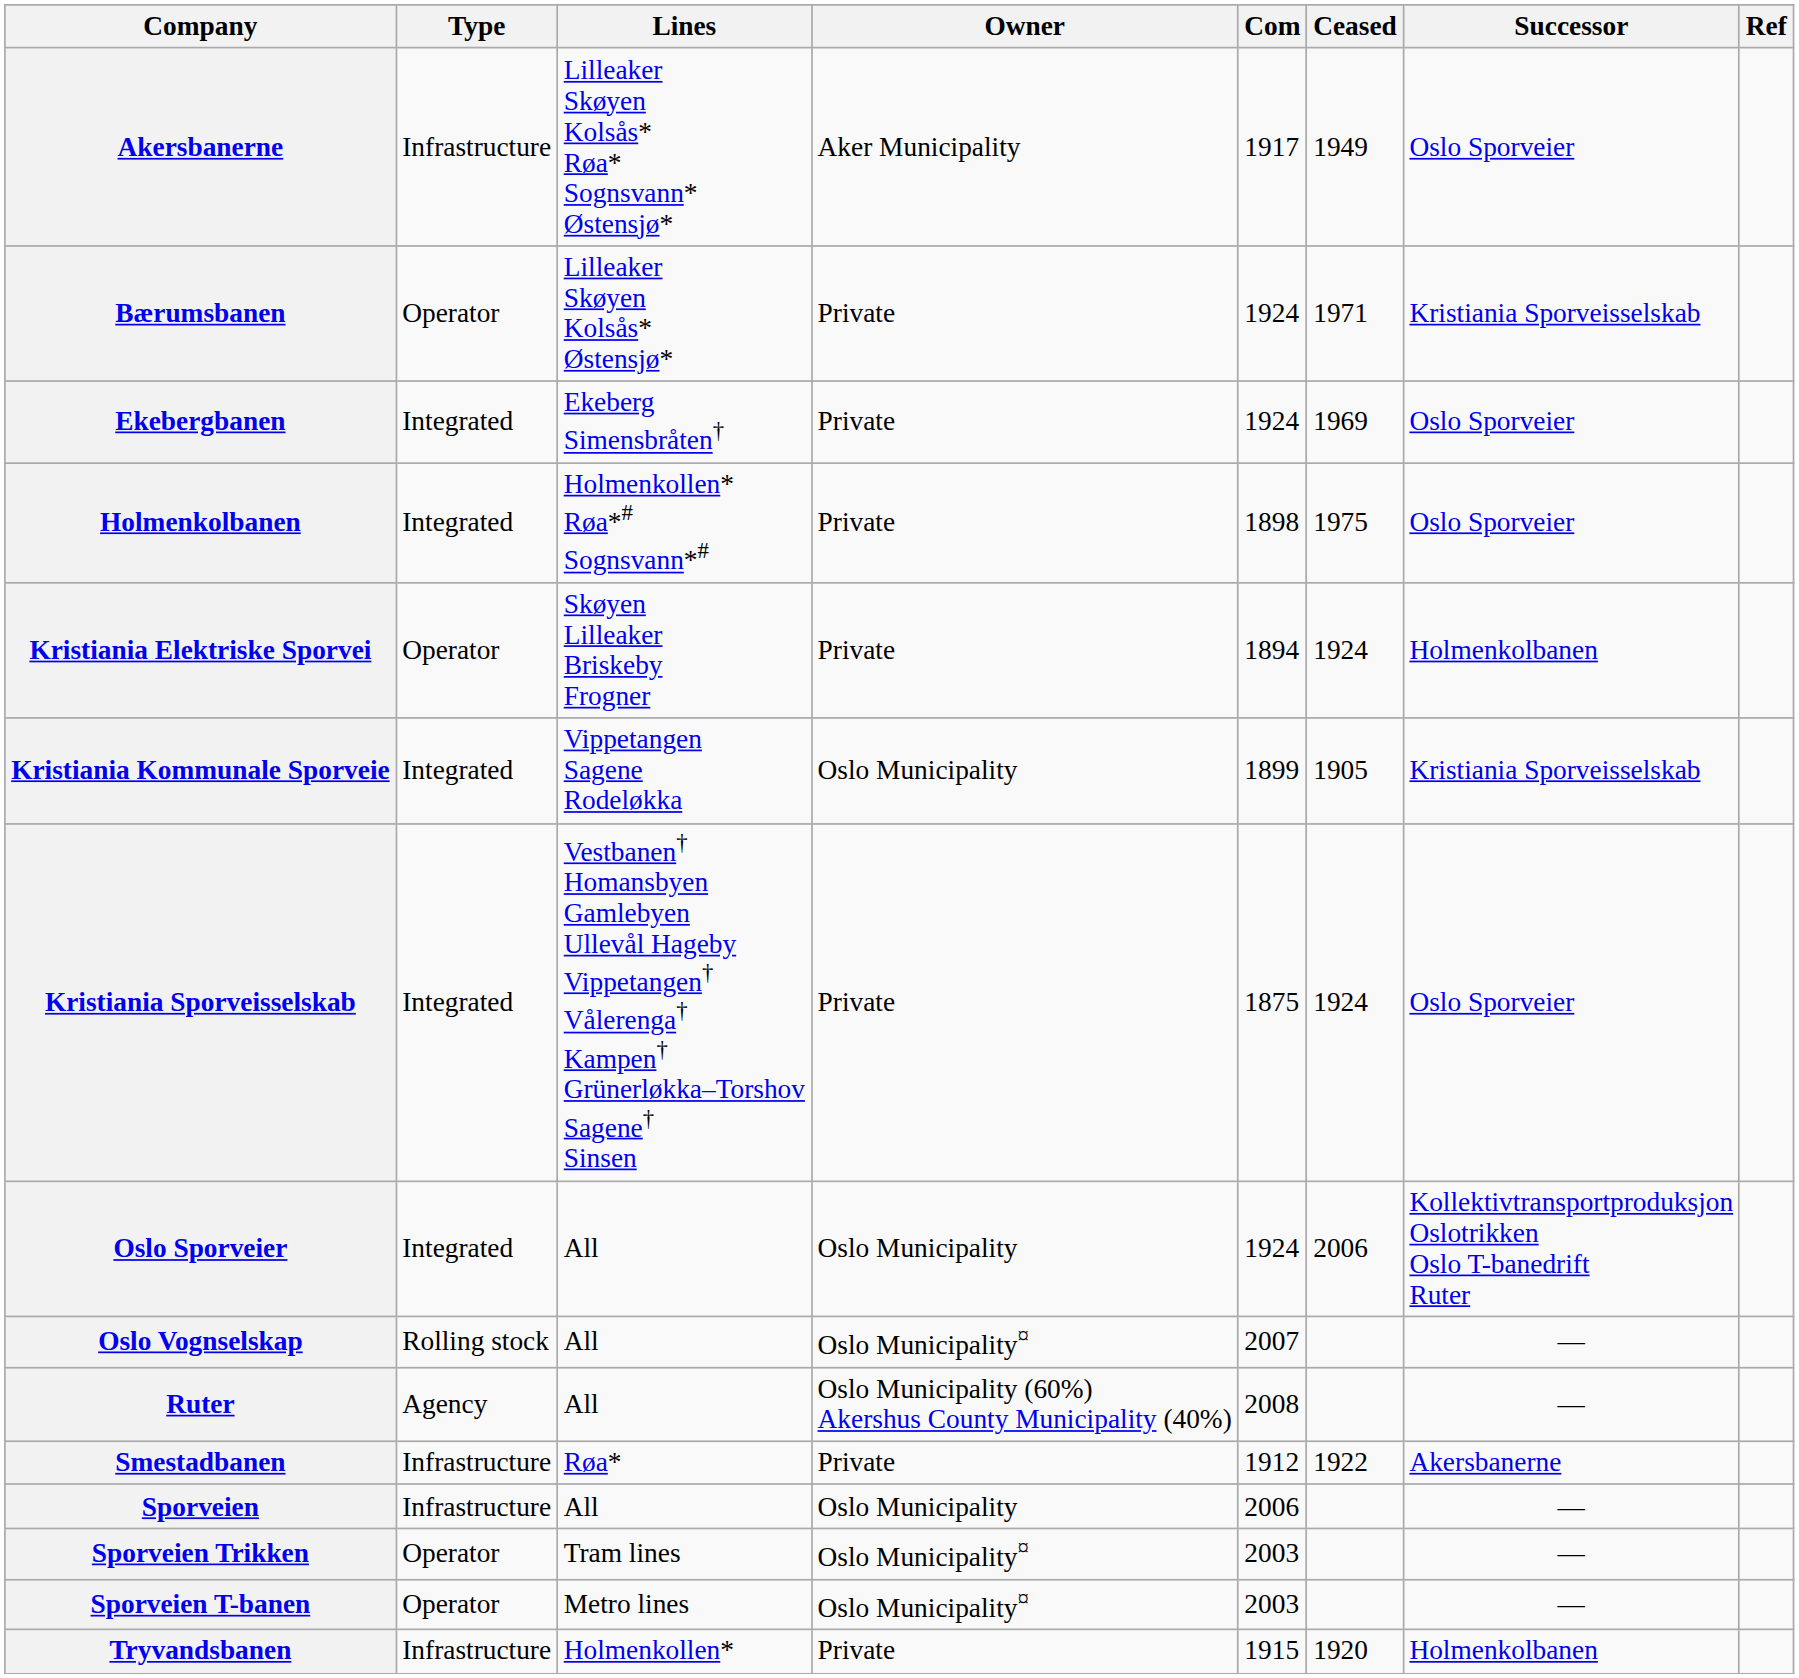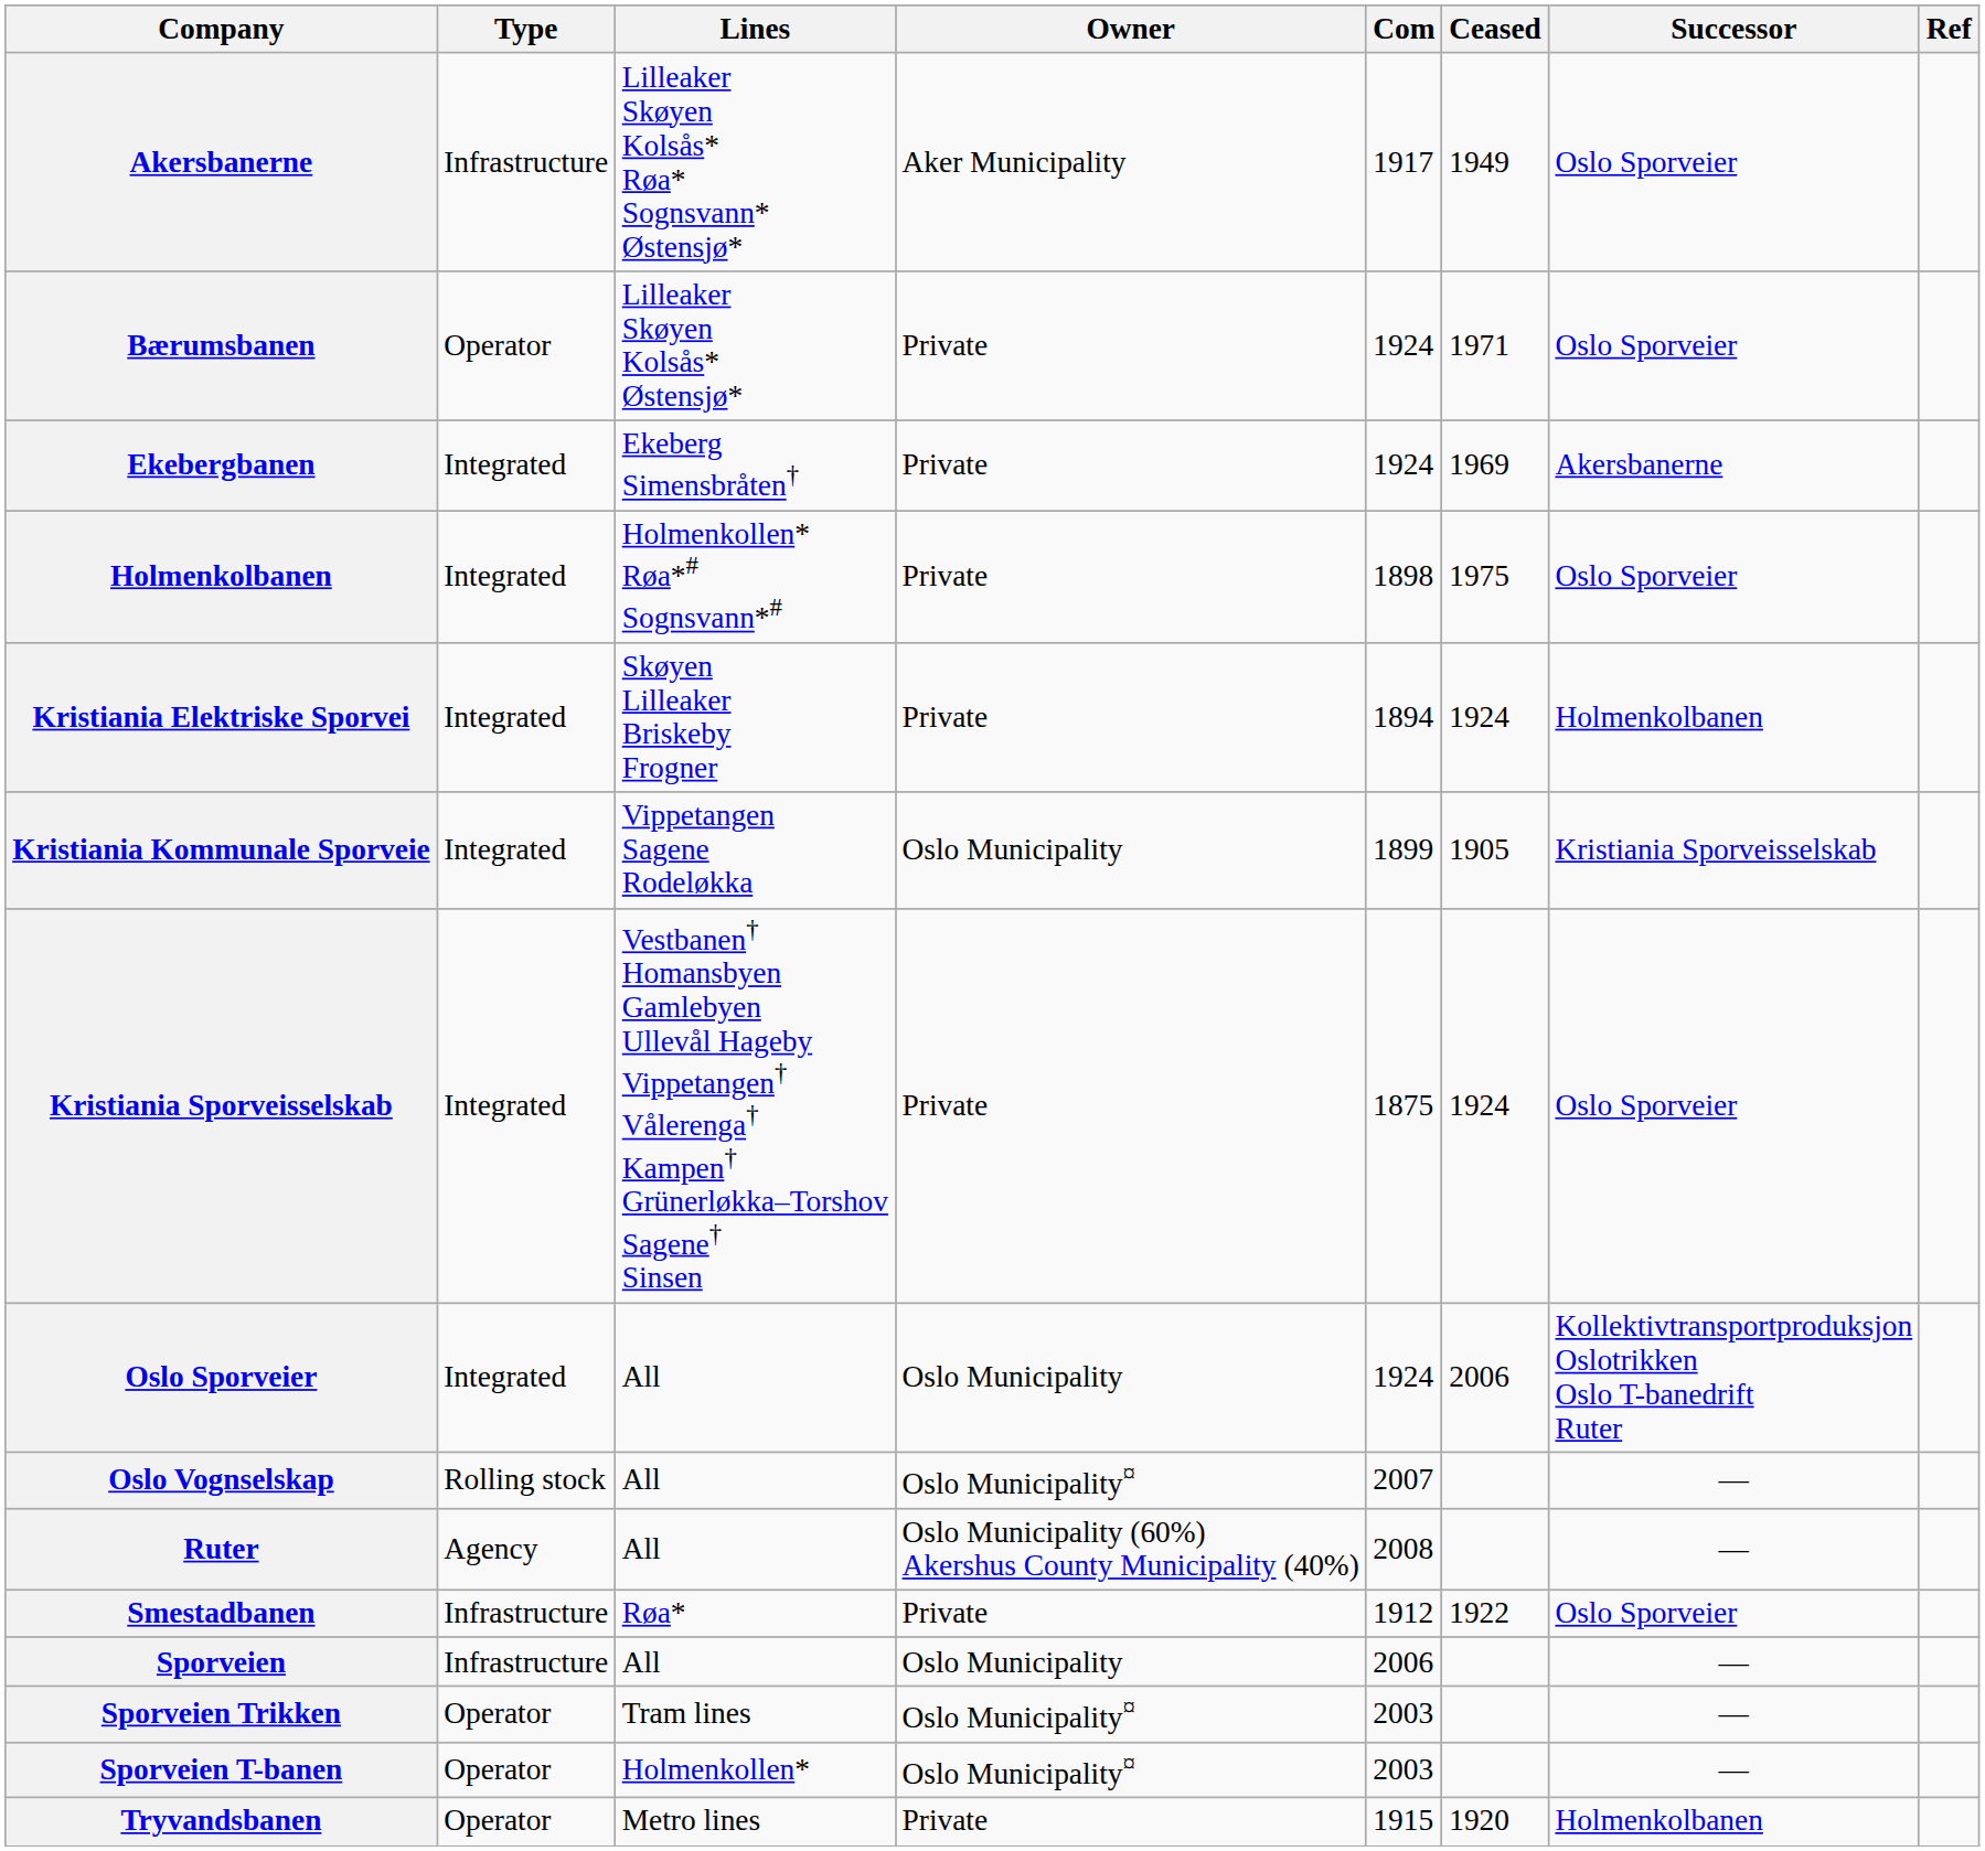 <table class="wikitable plainrowheaders sortable">
 <tr>
 <th scope=col>Company</th>
 <th scope=col>Type</th>
 <th scope=col class=unsortable>Lines</th>
 <th scope=col>Owner</th>
 <th scope=col>Com</th>
 <th scope=col>Ceased</th>
 <th scope=col>Successor</th>
 <th scope=col class=unsortable>Ref</th>
 </tr>
 <tr>
 <th scope=row><a href='#'>Akersbanerne</a></th>
 <td>Infrastructure</td>
 <td><a href='#'>Lilleaker</a><br><a href='#'>Skøyen</a><br><a href='#'>Kolsås</a>*<br><a href='#'>Røa</a>*<br><a href='#'>Sognsvann</a>*<br><a href='#'>Østensjø</a>*</td>
 <td>Aker Municipality</td>
 <td>1917</td>
 <td>1949</td>
 <td><a href='#'>Oslo Sporveier</a></td>
 <td align=center><br></td>
 </tr>
 <tr>
 <th scope=row><a href='#'>Bærumsbanen</a></th>
 <td>Operator</td>
 <td><a href='#'>Lilleaker</a><br><a href='#'>Skøyen</a><br><a href='#'>Kolsås</a>*<br><a href='#'>Østensjø</a>*</td>
 <td>Private</td>
 <td>1924</td>
 <td>1971</td>
-<td><a href='#'>Kristiania Sporveisselskab</a></td>
+<td><a href='#'>Oslo Sporveier</a></td>
 <td align=center></td>
 </tr>
 <tr>
 <th scope=row><a href='#'>Ekebergbanen</a></th>
 <td>Integrated</td>
 <td><a href='#'>Ekeberg</a><br><a href='#'>Simensbråten</a><sup>†</sup></td>
 <td>Private</td>
 <td>1924</td>
 <td>1969</td>
-<td><a href='#'>Oslo Sporveier</a></td>
+<td><a href='#'>Akersbanerne</a></td>
 <td align=center></td>
 </tr>
 <tr>
 <th scope=row><a href='#'>Holmenkolbanen</a></th>
 <td>Integrated</td>
 <td><a href='#'>Holmenkollen</a>*<br><a href='#'>Røa</a>*<sup>#</sup><br><a href='#'>Sognsvann</a>*<sup>#</sup></td>
 <td>Private</td>
 <td>1898</td>
 <td>1975</td>
 <td><a href='#'>Oslo Sporveier</a></td>
 <td align=center></td>
 </tr>
 <tr>
 <th scope=row><a href='#'>Kristiania Elektriske Sporvei</a></th>
-<td>Operator</td>
+<td>Integrated</td>
 <td><a href='#'>Skøyen</a><br><a href='#'>Lilleaker</a><br><a href='#'>Briskeby</a><br><a href='#'>Frogner</a></td>
 <td>Private</td>
 <td>1894</td>
 <td>1924</td>
 <td><a href='#'>Holmenkolbanen</a></td>
 <td align=center></td>
 </tr>
 <tr>
 <th scope=row><a href='#'>Kristiania Kommunale Sporveie</a></th>
 <td>Integrated</td>
 <td><a href='#'>Vippetangen</a><br><a href='#'>Sagene</a><br><a href='#'>Rodeløkka</a></td>
 <td>Oslo Municipality</td>
 <td>1899</td>
 <td>1905</td>
 <td><a href='#'>Kristiania Sporveisselskab</a></td>
 <td align=center></td>
 </tr>
 <tr>
 <th scope=row><a href='#'>Kristiania Sporveisselskab</a></th>
 <td>Integrated</td>
 <td><a href='#'>Vestbanen</a><sup>†</sup><br><a href='#'>Homansbyen</a><br><a href='#'>Gamlebyen</a><br><a href='#'>Ullevål Hageby</a><br><a href='#'>Vippetangen</a><sup>†</sup><br><a href='#'>Vålerenga</a><sup>†</sup><br><a href='#'>Kampen</a><sup>†</sup><br><a href='#'>Grünerløkka–Torshov</a><br><a href='#'>Sagene</a><sup>†</sup><br><a href='#'>Sinsen</a></td>
 <td>Private</td>
 <td>1875</td>
 <td>1924</td>
 <td><a href='#'>Oslo Sporveier</a></td>
 <td align=center><br></td>
 </tr>
 <tr>
 <th scope=row><a href='#'>Oslo Sporveier</a></th>
 <td>Integrated</td>
 <td>All</td>
 <td>Oslo Municipality</td>
 <td>1924</td>
 <td>2006</td>
 <td><a href='#'>Kollektivtransportproduksjon</a><br><a href='#'>Oslotrikken</a><br><a href='#'>Oslo T-banedrift</a><br><a href='#'>Ruter</a></td>
 <td align=center><br></td>
 </tr>
 <tr>
 <th scope=row><a href='#'>Oslo Vognselskap</a></th>
 <td>Rolling stock</td>
 <td>All</td>
 <td>Oslo Municipality<sup>¤</sup></td>
 <td>2007</td>
 <td align=center></td>
 <td align=center>—</td>
 <td align=center></td>
 </tr>
 <tr>
 <th scope=row><a href='#'>Ruter</a></th>
 <td>Agency</td>
 <td>All</td>
 <td>Oslo Municipality (60%)<br><a href='#'>Akershus County Municipality</a> (40%)</td>
 <td>2008</td>
 <td align=center></td>
 <td align=center>—</td>
 <td align=center></td>
 </tr>
 <tr>
 <th scope=row><a href='#'>Smestadbanen</a></th>
 <td>Infrastructure</td>
 <td><a href='#'>Røa</a>*</td>
 <td>Private</td>
 <td>1912</td>
 <td>1922</td>
-<td><a href='#'>Akersbanerne</a></td>
+<td><a href='#'>Oslo Sporveier</a></td>
 <td align=center></td>
 </tr>
 <tr>
 <th scope=row><a href='#'>Sporveien</a></th>
 <td>Infrastructure</td>
 <td>All</td>
 <td>Oslo Municipality</td>
 <td>2006</td>
 <td align=center></td>
 <td align=center>—</td>
 <td align=center></td>
 </tr>
 <tr>
 <th scope=row><a href='#'>Sporveien Trikken</a></th>
 <td>Operator</td>
 <td>Tram lines</td>
 <td>Oslo Municipality<sup>¤</sup></td>
 <td>2003</td>
 <td align=center></td>
 <td align=center>—</td>
 <td align=center></td>
 </tr>
 <tr>
 <th scope=row><a href='#'>Sporveien T-banen</a></th>
 <td>Operator</td>
-<td>Metro lines</td>
+<td><a href='#'>Holmenkollen</a>*</td>
 <td>Oslo Municipality<sup>¤</sup></td>
 <td>2003</td>
 <td align=center></td>
 <td align=center>—</td>
 <td align=center></td>
 </tr>
 <tr>
 <th scope=row><a href='#'>Tryvandsbanen</a></th>
-<td>Infrastructure</td>
-<td><a href='#'>Holmenkollen</a>*</td>
+<td>Operator</td>
+<td>Metro lines</td>
 <td>Private</td>
 <td>1915</td>
 <td>1920</td>
 <td><a href='#'>Holmenkolbanen</a></td>
 <td align=center></td>
 </tr>
 </table>
